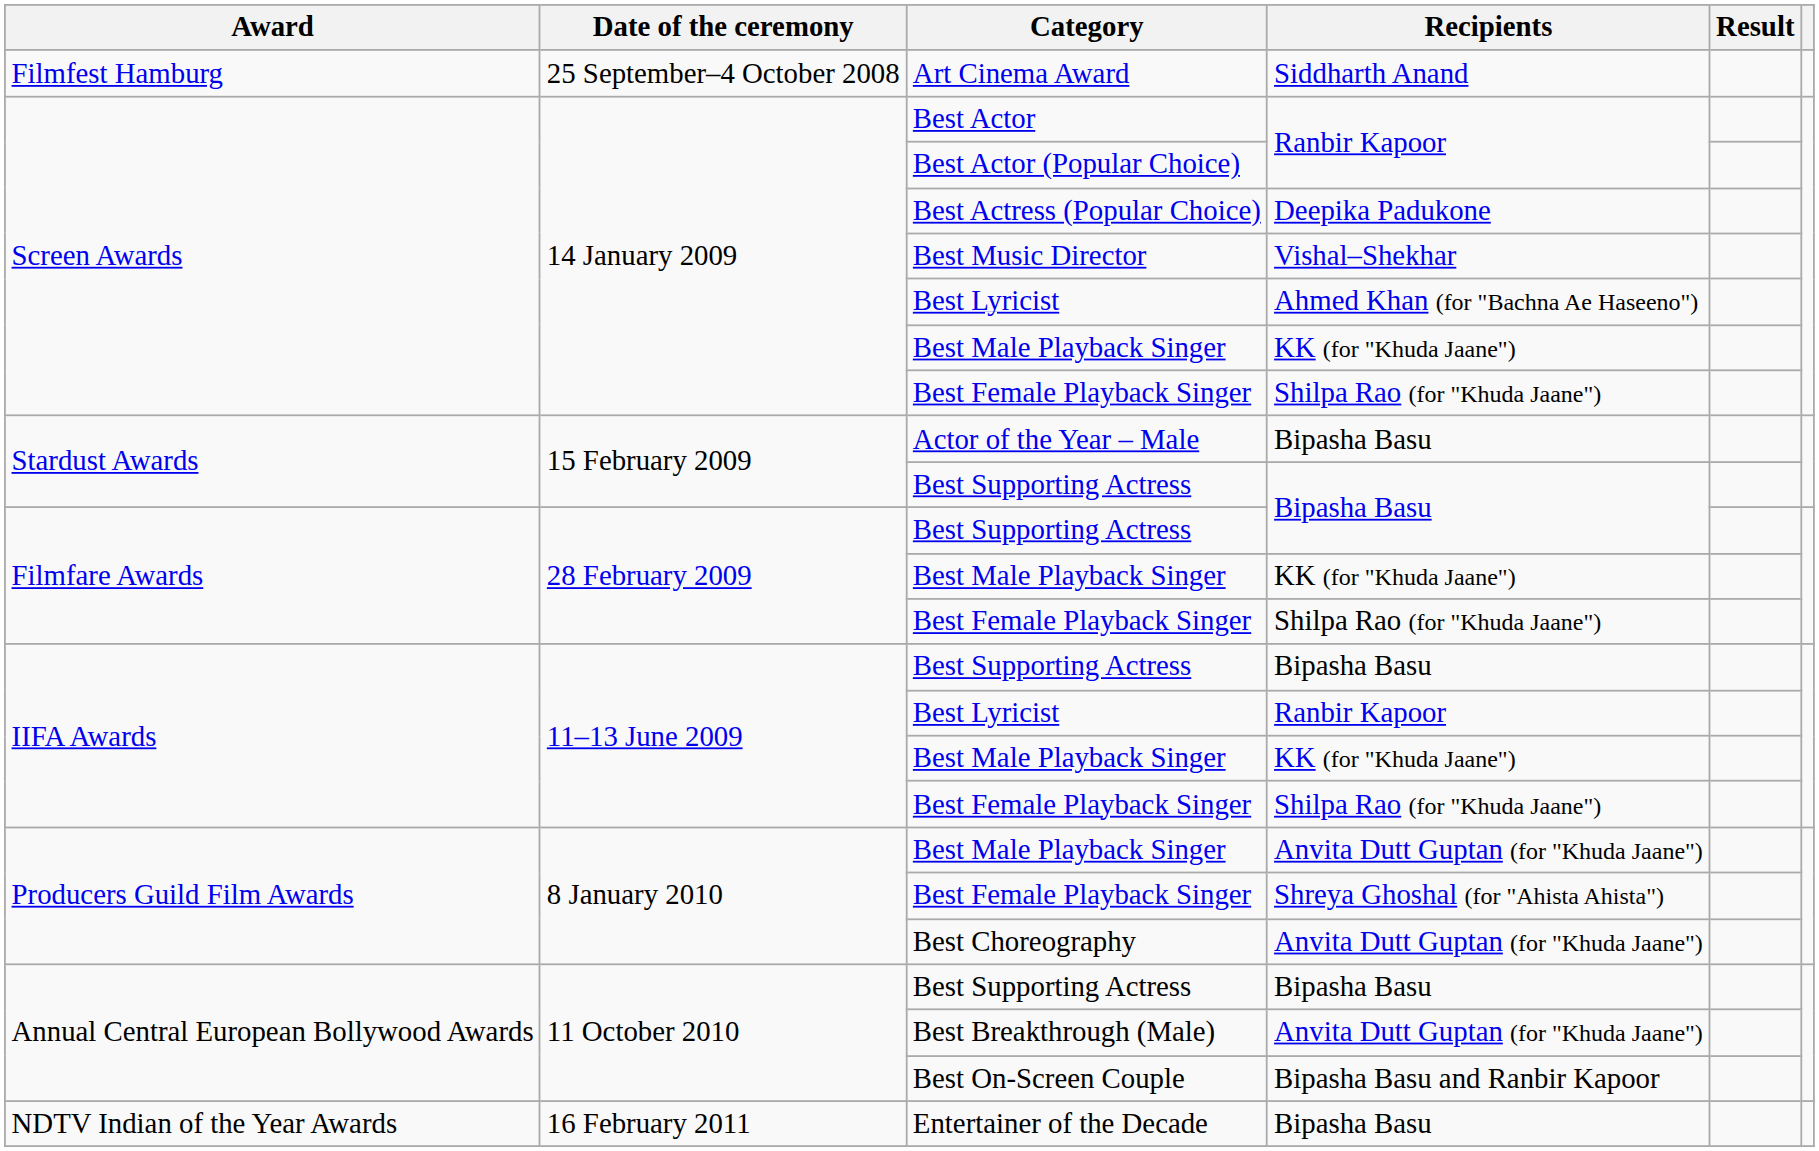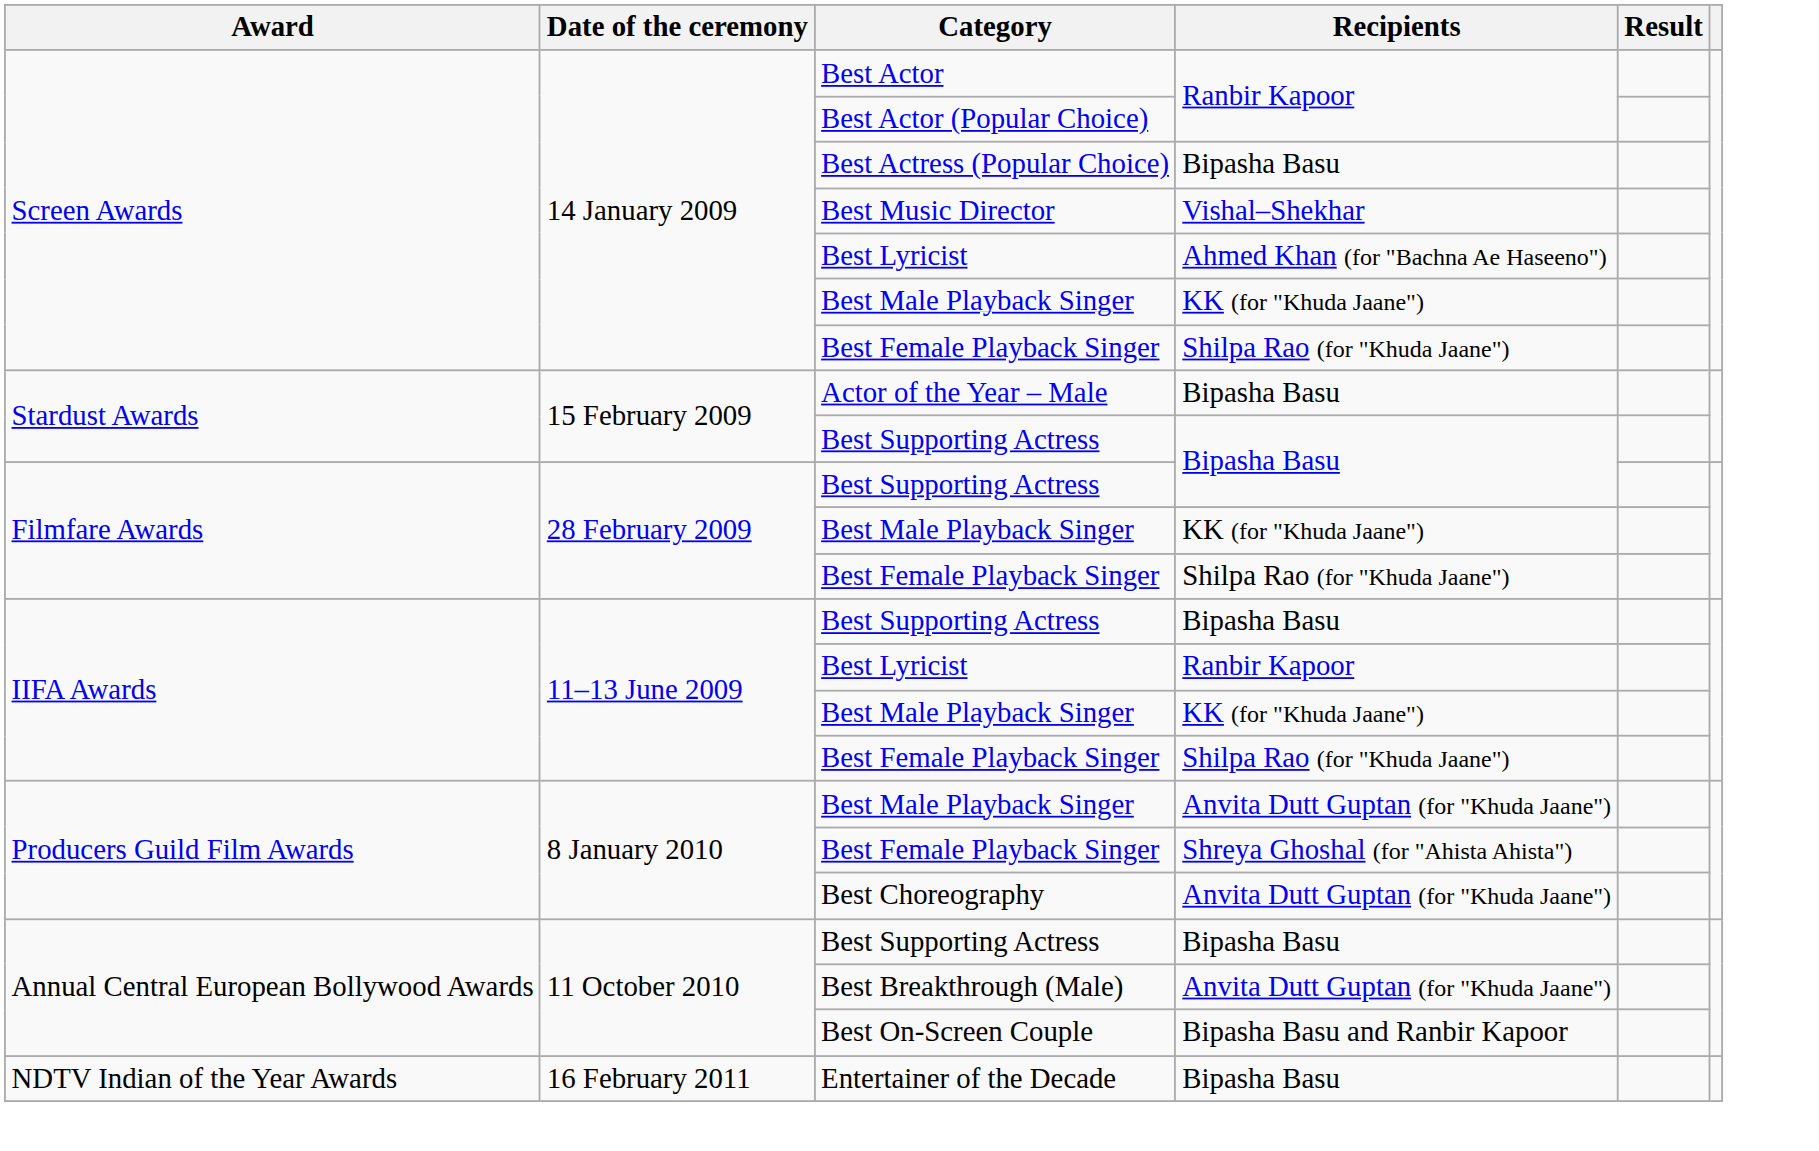 <table class="wikitable plainrowheaders sortable">
 <tr>
 <th scope="col">Award</th>
 <th scope="col">Date of the ceremony</th>
 <th scope="col">Category</th>
 <th scope="col">Recipients</th>
 <th scope="col">Result</th>
 <th class="unsortable" scope="col"></th>
-</tr>
-<tr>
-<td><a href='#'>Filmfest Hamburg</a></td>
-<td>25 September–4 October 2008</td>
-<td><a href='#'>Art Cinema Award</a></td>
-<td><a href='#'>Siddharth Anand</a></td>
-<td></td>
-<td></td>
 </tr>
 <tr>
 <td rowspan="7"><a href='#'>Screen Awards</a></td>
 <td rowspan="7">14 January 2009</td>
 <td><a href='#'>Best Actor</a></td>
 <td rowspan="2"><a href='#'>Ranbir Kapoor</a></td>
 <td></td>
 <td rowspan="7"></td>
 </tr>
 <tr>
 <td><a href='#'>Best Actor (Popular Choice)</a></td>
 <td></td>
 </tr>
 <tr>
 <td><a href='#'>Best Actress (Popular Choice)</a></td>
-<td><a href='#'>Deepika Padukone</a></td>
+<td>Bipasha Basu</td>
 <td></td>
 </tr>
 <tr>
 <td><a href='#'>Best Music Director</a></td>
 <td><a href='#'>Vishal–Shekhar</a></td>
 <td></td>
 </tr>
 <tr>
 <td><a href='#'>Best Lyricist</a></td>
 <td><a href='#'>Ahmed Khan</a> <small>(for "Bachna Ae Haseeno")</small></td>
 <td></td>
 </tr>
 <tr>
 <td><a href='#'>Best Male Playback Singer</a></td>
 <td><a href='#'>KK</a> <small>(for "Khuda Jaane")</small></td>
 <td></td>
 </tr>
 <tr>
 <td><a href='#'>Best Female Playback Singer</a></td>
 <td><a href='#'>Shilpa Rao</a> <small>(for "Khuda Jaane")</small></td>
 <td></td>
 </tr>
 <tr>
 <td rowspan="2"><a href='#'>Stardust Awards</a></td>
 <td rowspan="2">15 February 2009</td>
 <td><a href='#'>Actor of the Year – Male</a></td>
 <td>Bipasha Basu</td>
 <td></td>
 <td rowspan="2"></td>
 </tr>
 <tr>
 <td><a href='#'>Best Supporting Actress</a></td>
 <td rowspan="2"><a href='#'>Bipasha Basu</a></td>
 <td></td>
 </tr>
 <tr>
 <td rowspan="3" scope="row"><a href='#'>Filmfare Awards</a></td>
 <td rowspan="3"><a href='#'>28 February 2009</a></td>
 <td><a href='#'>Best Supporting Actress</a></td>
 <td></td>
 <td rowspan="3"></td>
 </tr>
 <tr>
 <td><a href='#'>Best Male Playback Singer</a></td>
 <td>KK <small>(for "Khuda Jaane")</small></td>
 <td></td>
 </tr>
 <tr>
 <td><a href='#'>Best Female Playback Singer</a></td>
 <td>Shilpa Rao <small>(for "Khuda Jaane")</small></td>
 <td></td>
 </tr>
 <tr>
 <td rowspan="4"><a href='#'>IIFA Awards</a></td>
 <td rowspan="4"><a href='#'>11–13 June 2009</a></td>
 <td><a href='#'>Best Supporting Actress</a></td>
 <td>Bipasha Basu</td>
 <td></td>
 <td rowspan="4"></td>
 </tr>
 <tr>
 <td><a href='#'>Best Lyricist</a></td>
 <td Ranbir Kapoor><a href='#'>Ranbir Kapoor</a></td>
 <td></td>
 </tr>
 <tr>
 <td><a href='#'>Best Male Playback Singer</a></td>
 <td KK ><a href='#'>KK</a> <small>(for "Khuda Jaane")</small></td>
 <td></td>
 </tr>
 <tr>
 <td><a href='#'>Best Female Playback Singer</a></td>
 <td Shilpa Rao ><a href='#'>Shilpa Rao</a> <small>(for "Khuda Jaane")</small></td>
 <td></td>
 </tr>
 <tr>
 <td rowspan="3"><a href='#'>Producers Guild Film Awards</a></td>
 <td rowspan="3">8 January 2010</td>
 <td><a href='#'>Best Male Playback Singer</a></td>
 <td><a href='#'>Anvita Dutt Guptan</a> <small>(for "Khuda Jaane")</small></td>
 <td></td>
 <td rowspan="3"></td>
 </tr>
 <tr>
 <td><a href='#'>Best Female Playback Singer</a></td>
 <td><a href='#'>Shreya Ghoshal</a> <small>(for "Ahista Ahista")</small></td>
 <td></td>
 </tr>
 <tr>
 <td>Best Choreography</td>
 <td><a href='#'>Anvita Dutt Guptan</a> <small>(for "Khuda Jaane")</small></td>
 <td></td>
 </tr>
 <tr>
 <td rowspan="3">Annual Central European Bollywood Awards</td>
 <td rowspan="3">11 October 2010</td>
 <td>Best Supporting Actress</td>
 <td>Bipasha Basu</td>
 <td></td>
 <td rowspan="3"></td>
 </tr>
 <tr>
 <td>Best Breakthrough (Male)</td>
 <td><a href='#'>Anvita Dutt Guptan</a> <small>(for "Khuda Jaane")</small></td>
 <td></td>
 </tr>
 <tr>
 <td>Best On-Screen Couple</td>
 <td>Bipasha Basu and Ranbir Kapoor</td>
 <td></td>
 </tr>
 <tr>
 <td>NDTV Indian of the Year Awards</td>
 <td>16 February 2011</td>
 <td>Entertainer of the Decade</td>
 <td>Bipasha Basu</td>
 <td></td>
 <td></td>
 </tr>
 </table>
